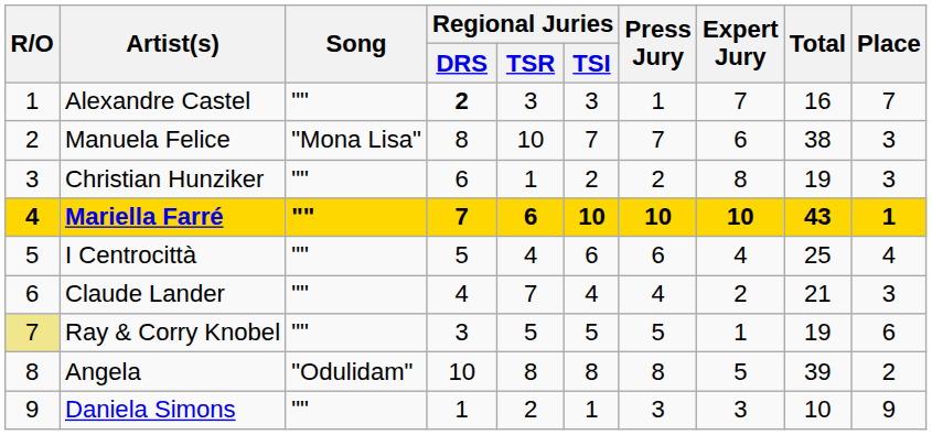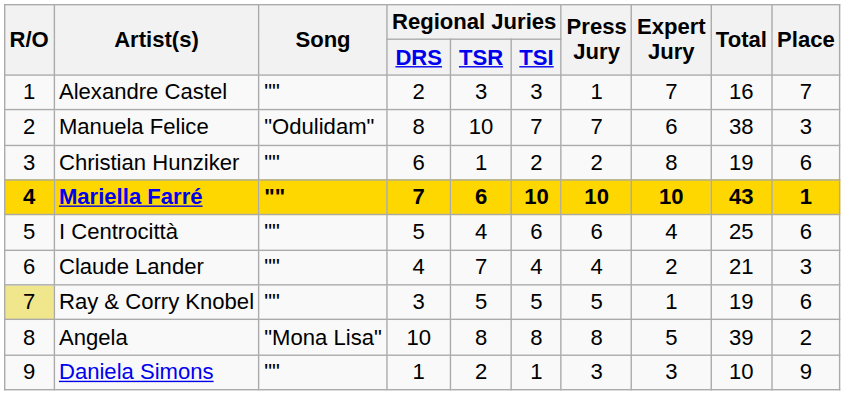 <table class="sortable wikitable" style="margin: 1em auto 1em auto; text-align:center">
 <tr>
 <th rowspan="2">R/O</th>
 <th rowspan="2">Artist(s)</th>
 <th rowspan="2">Song</th>
 <th colspan="3">Regional Juries</th>
 <th rowspan="2">Press<br>Jury</th>
 <th rowspan="2">Expert<br>Jury</th>
 <th rowspan="2">Total</th>
 <th rowspan="2">Place</th>
 </tr>
 <tr>
 <th><a href='#'>DRS</a></th>
 <th><a href='#'>TSR</a></th>
 <th><a href='#'>TSI</a></th>
 </tr>
 <tr>
 <td>1</td>
 <td align="left">Alexandre Castel</td>
 <td align="left">""</td>
-<td><strong>2</strong></td>
+<td>2</td>
 <td>3</td>
 <td>3</td>
 <td>1</td>
 <td>7</td>
 <td>16</td>
 <td>7</td>
 </tr>
 <tr>
 <td>2</td>
 <td align="left">Manuela Felice</td>
-<td align="left">"Mona Lisa"</td>
+<td align="left">"Odulidam"</td>
 <td>8</td>
 <td>10</td>
 <td>7</td>
 <td>7</td>
 <td>6</td>
 <td>38</td>
 <td>3</td>
 </tr>
 <tr>
 <td>3</td>
 <td align="left">Christian Hunziker</td>
 <td align="left">""</td>
 <td>6</td>
 <td>1</td>
 <td>2</td>
 <td>2</td>
 <td>8</td>
 <td>19</td>
-<td>3</td>
+<td>6</td>
 </tr>
 <tr style="font-weight:bold; background:gold;">
 <td>4</td>
 <td align="left"><a href='#'>Mariella Farré</a></td>
 <td align="left">""</td>
 <td>7</td>
 <td>6</td>
 <td>10</td>
 <td>10</td>
 <td>10</td>
 <td>43</td>
 <td>1</td>
 </tr>
 <tr>
 <td>5</td>
 <td align="left">I Centrocittà</td>
 <td align="left">""</td>
 <td>5</td>
 <td>4</td>
 <td>6</td>
 <td>6</td>
 <td>4</td>
 <td>25</td>
-<td>4</td>
+<td>6</td>
 </tr>
 <tr>
 <td>6</td>
 <td align="left">Claude Lander</td>
 <td align="left">""</td>
 <td>4</td>
 <td>7</td>
 <td>4</td>
 <td>4</td>
 <td>2</td>
 <td>21</td>
 <td>3</td>
 </tr>
 <tr>
 <td style="background: khaki;">7</td>
 <td align="left">Ray & Corry Knobel</td>
 <td align="left">""</td>
 <td>3</td>
 <td>5</td>
 <td>5</td>
 <td>5</td>
 <td>1</td>
 <td>19</td>
 <td>6</td>
 </tr>
 <tr>
 <td>8</td>
 <td align="left">Angela</td>
-<td align="left">"Odulidam"</td>
+<td align="left">"Mona Lisa"</td>
 <td>10</td>
 <td>8</td>
 <td>8</td>
 <td>8</td>
 <td>5</td>
 <td>39</td>
 <td>2</td>
 </tr>
 <tr>
 <td>9</td>
 <td align="left"><a href='#'>Daniela Simons</a></td>
 <td align="left">""</td>
 <td>1</td>
 <td>2</td>
 <td>1</td>
 <td>3</td>
 <td>3</td>
 <td>10</td>
 <td>9</td>
 </tr>
 </table>
